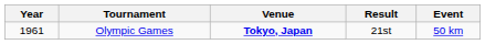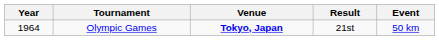 <table class="wikitable" style=" text-align:center; font-size:95%;" width="75%">
 <tr>
 <th>Year</th>
 <th>Tournament</th>
 <th>Venue</th>
 <th>Result</th>
 <th>Event</th>
 </tr>
 <tr>
-<td>1961</td>
+<td>1964</td>
 <td><a href='#'>Olympic Games</a></td>
 <td><strong><a href='#'>Tokyo, Japan</a></strong></td>
 <td align="center">21st</td>
 <td><a href='#'>50 km</a></td>
 </tr>
 </table>
